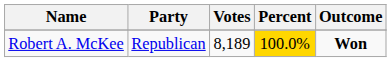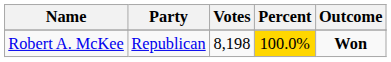 <table class=wikitable style="text-align:center">
 <tr>
 <th>Name</th>
 <th>Party</th>
 <th>Votes</th>
 <th>Percent</th>
 <th>Outcome</th>
 </tr>
 <tr>
 </tr>
 <tr>
 <td align=left><a href='#'>Robert A. McKee</a></td>
 <td><a href='#'>Republican</a></td>
-<td>8,189</td>
+<td>8,198</td>
 <td style="background: gold;">100.0%</td>
 <td><strong>Won</strong></td>
 </tr>
 </table>
